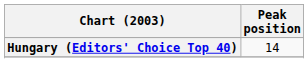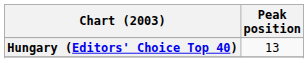 <table class="wikitable sortable plainrowheaders" style="text-align:center">
 <tr>
 <th>Chart (2003)</th>
 <th>Peak<br>position</th>
 </tr>
 <tr>
 </tr>
 <tr>
 </tr>
 <tr>
 </tr>
 <tr>
 </tr>
 <tr>
 <th scope="row">Hungary (<a href='#'>Editors' Choice Top 40</a>)</th>
-<td>14</td>
+<td>13</td>
 </tr>
 <tr>
 </tr>
 <tr>
 </tr>
 <tr>
 </tr>
 <tr>
 </tr>
 <tr>
 </tr>
 </table>
